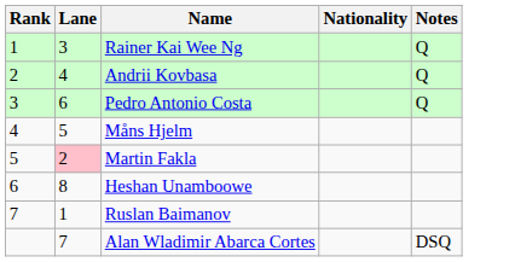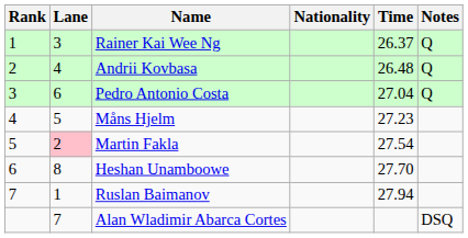 <table class="wikitable">
 <tr>
 <th>Rank</th>
 <th>Lane</th>
 <th>Name</th>
 <th>Nationality</th>
+<th>Time</th>
 <th>Notes</th>
 </tr>
 <tr bgcolor=ccffcc>
 <td>1</td>
 <td>3</td>
 <td><a href='#'>Rainer Kai Wee Ng</a></td>
 <td></td>
+<td>26.37</td>
 <td>Q</td>
 </tr>
 <tr bgcolor=ccffcc>
 <td>2</td>
 <td>4</td>
 <td><a href='#'>Andrii Kovbasa</a></td>
 <td></td>
+<td>26.48</td>
 <td>Q</td>
 </tr>
 <tr bgcolor=ccffcc>
 <td>3</td>
 <td>6</td>
 <td><a href='#'>Pedro Antonio Costa</a></td>
 <td></td>
+<td>27.04</td>
 <td>Q</td>
 </tr>
 <tr>
 <td>4</td>
 <td>5</td>
 <td><a href='#'>Måns Hjelm</a></td>
 <td></td>
+<td>27.23</td>
 <td></td>
 </tr>
 <tr>
 <td>5</td>
 <td style="background: pink;">2</td>
 <td><a href='#'>Martin Fakla</a></td>
 <td></td>
+<td>27.54</td>
 <td></td>
 </tr>
 <tr>
 <td>6</td>
 <td>8</td>
 <td><a href='#'>Heshan Unamboowe</a></td>
 <td></td>
+<td>27.70</td>
 <td></td>
 </tr>
 <tr>
 <td>7</td>
 <td>1</td>
 <td><a href='#'>Ruslan Baimanov</a></td>
 <td></td>
+<td>27.94</td>
 <td></td>
 </tr>
 <tr>
 <td></td>
 <td>7</td>
 <td><a href='#'>Alan Wladimir Abarca Cortes</a></td>
 <td></td>
+<td></td>
 <td>DSQ</td>
 </tr>
 </table>
